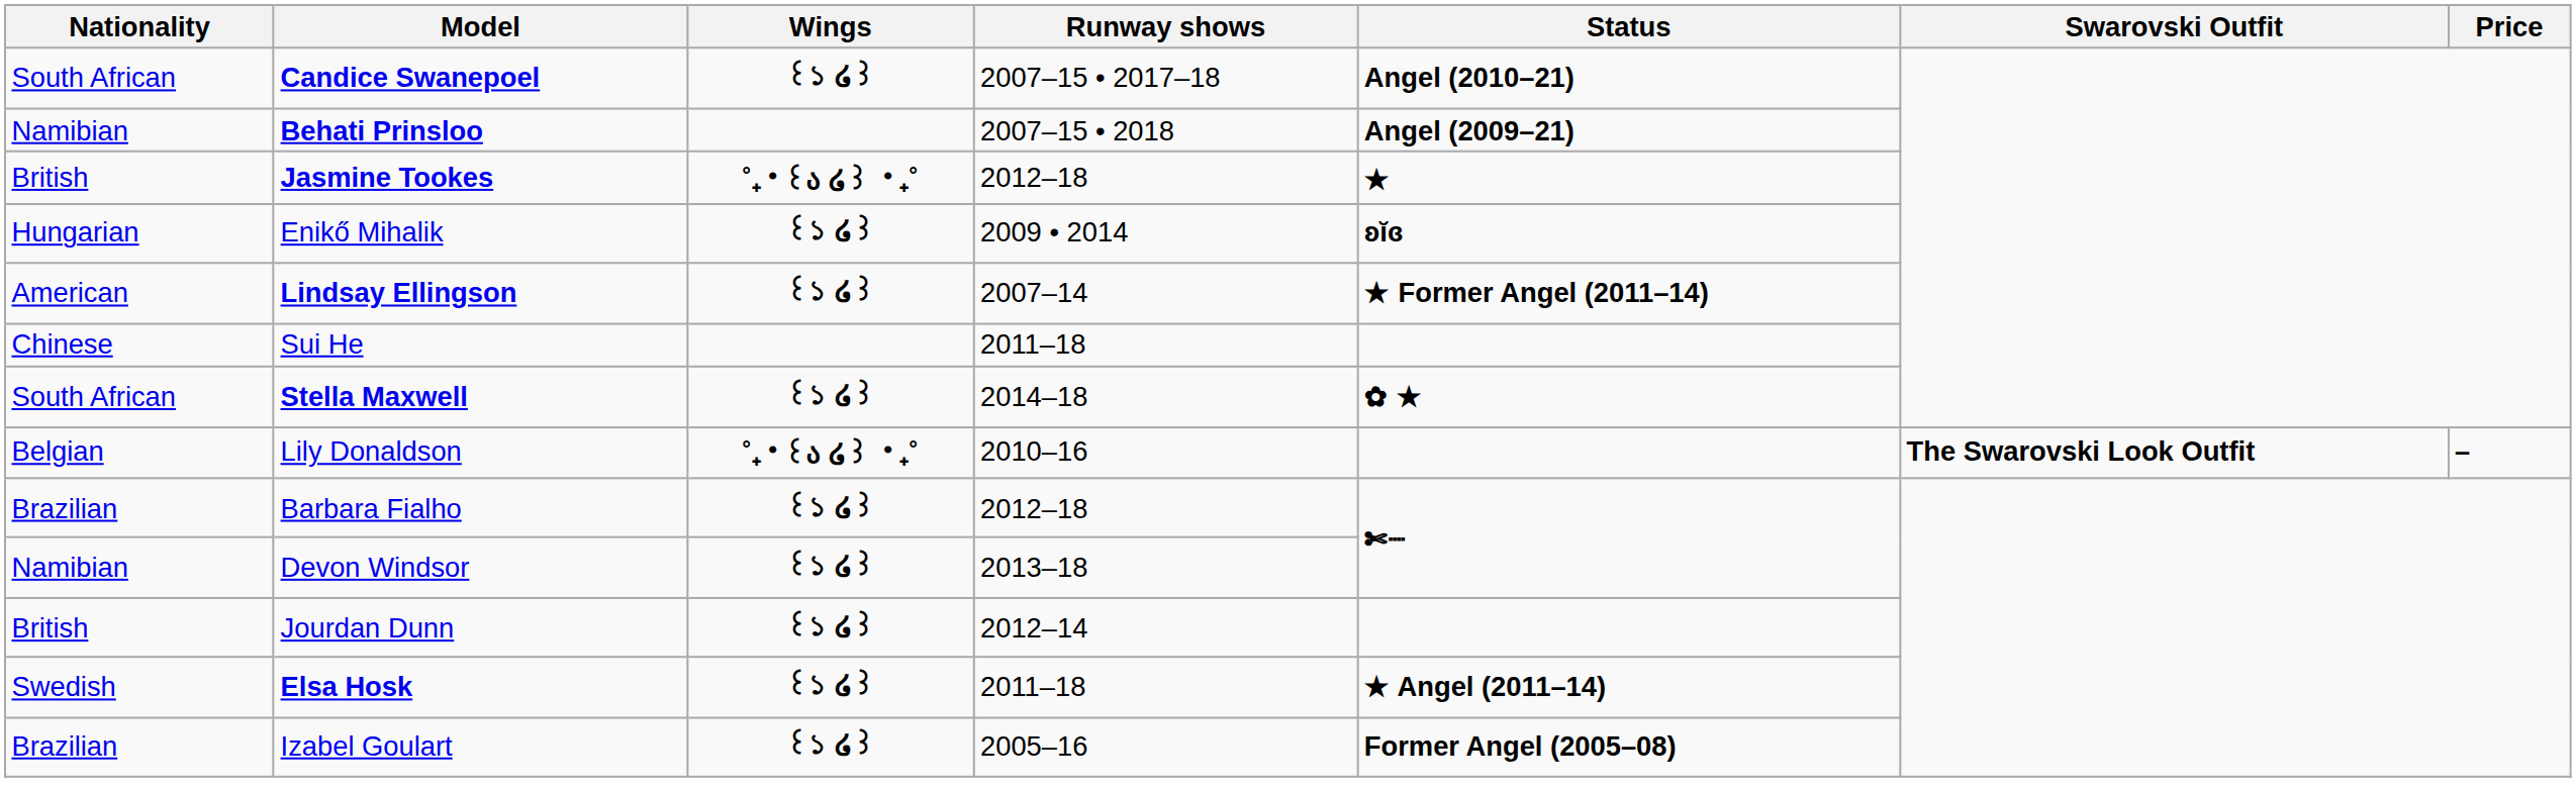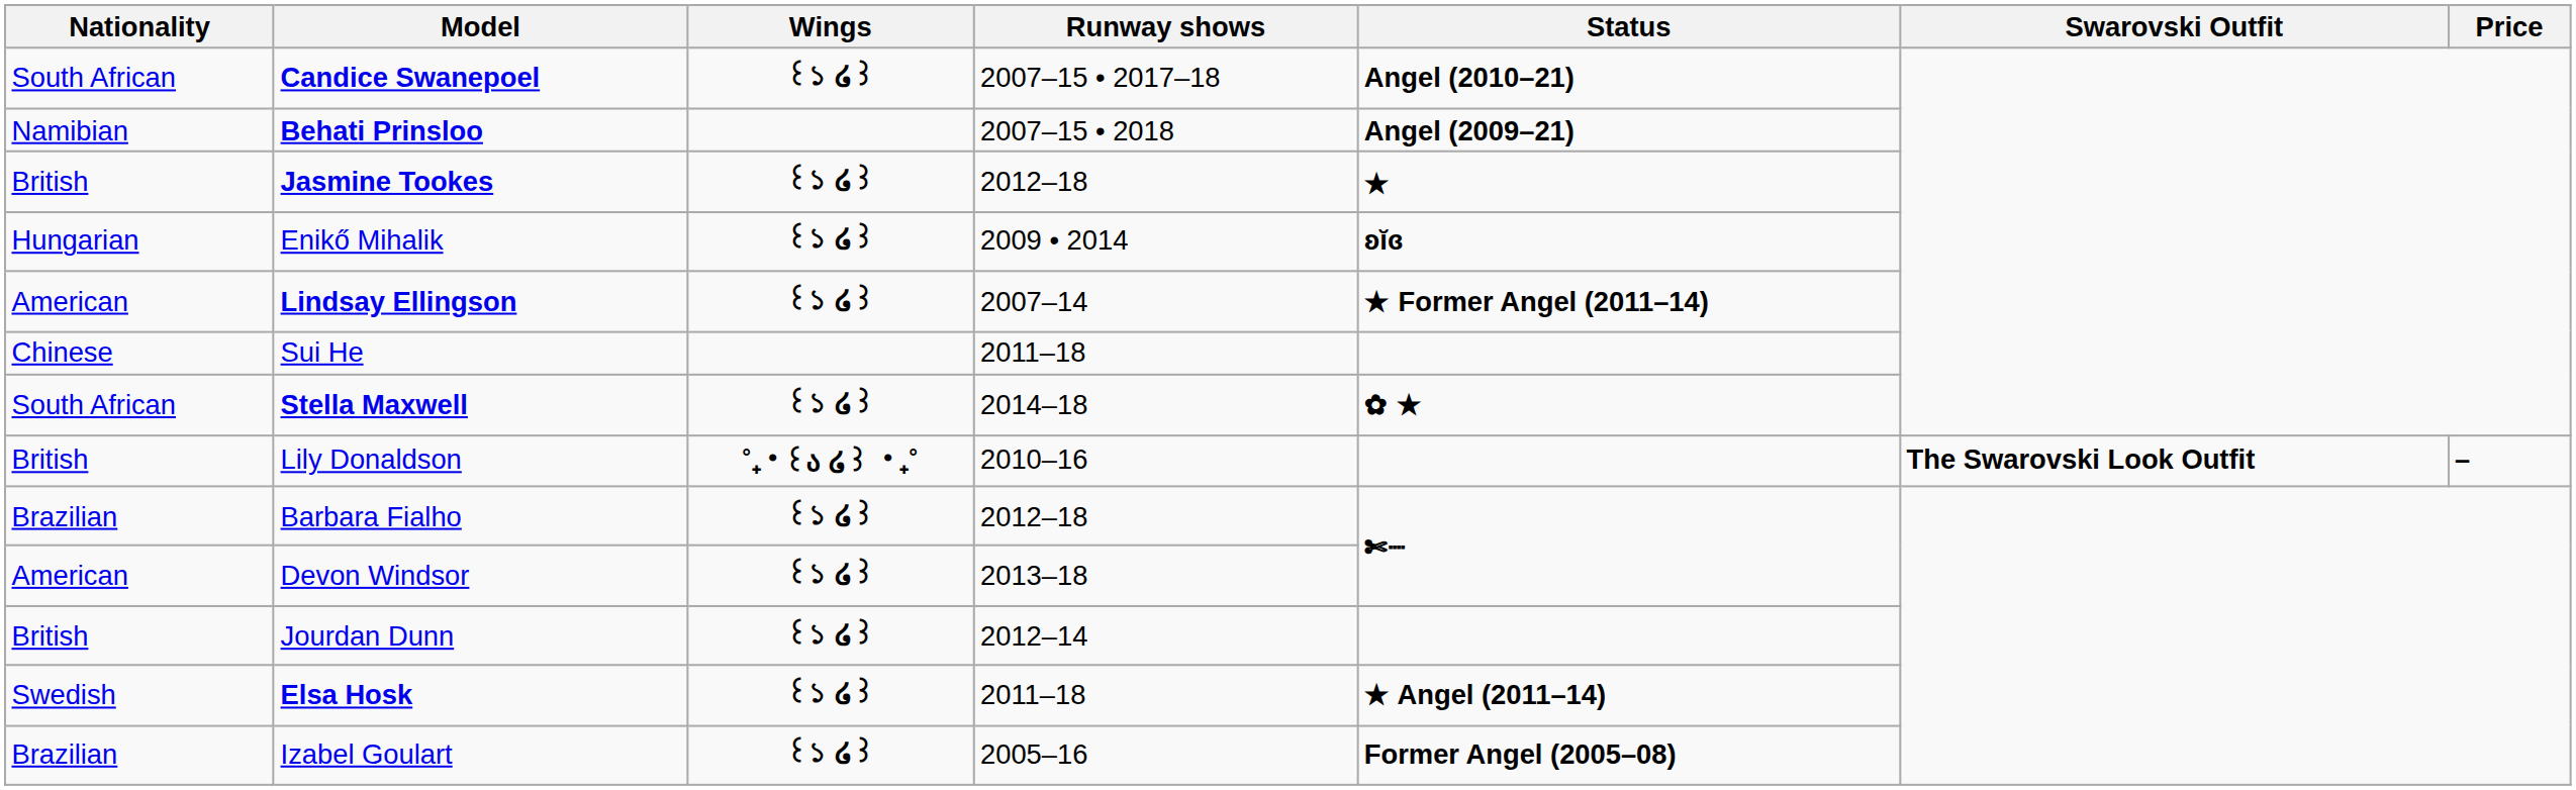 <table class="sortable wikitable"  style="font-size:85%; width:100%;">
 <tr>
 <th style="text-align:center;">Nationality</th>
 <th style="text-align:center;">Model</th>
 <th style="text-align:center;">Wings</th>
 <th style="text-align:center;">Runway shows</th>
 <th style="text-align:center;">Status</th>
 <th>Swarovski Outfit</th>
 <th>Price</th>
 </tr>
 <tr>
 <td> <a href='#'>South African</a></td>
 <td><strong><a href='#'>Candice Swanepoel</a></strong></td>
 <td align="center"><strong>꒰১ ໒꒱</strong></td>
 <td>2007–15 • 2017–18</td>
 <td><strong> Angel (2010–21)</strong></td>
 <td colspan="2" rowspan="7"></td>
 </tr>
 <tr>
 <td> <a href='#'>Namibian</a></td>
 <td><strong><a href='#'>Behati Prinsloo</a></strong></td>
 <td></td>
 <td>2007–15 • 2018</td>
 <td><strong> Angel (2009–21)</strong></td>
 </tr>
 <tr>
 <td> <a href='#'>British</a></td>
 <td><strong><a href='#'>Jasmine Tookes</a></strong></td>
-<td align="center"><strong>˚₊‧꒰ა  ໒꒱ ‧₊˚</strong></td>
+<td align="center"><strong>꒰১ ໒꒱</strong></td>
 <td>2012–18</td>
 <td><strong>★</strong></td>
 </tr>
 <tr>
 <td> <a href='#'>Hungarian</a></td>
 <td><a href='#'>Enikő Mihalik</a></td>
 <td align="center"><strong>꒰১ ໒꒱</strong></td>
 <td>2009 • 2014</td>
 <td><strong>ʚĭɞ</strong></td>
 </tr>
 <tr>
 <td> <a href='#'>American</a></td>
 <td><strong><a href='#'>Lindsay Ellingson</a></strong></td>
 <td align="center"><strong>꒰১ ໒꒱</strong></td>
 <td>2007–14</td>
 <td><strong>★ Former </strong> <strong>Angel (2011–14)</strong></td>
 </tr>
 <tr>
 <td> <a href='#'>Chinese</a></td>
 <td><a href='#'>Sui He</a></td>
 <td align="center"></td>
 <td>2011–18</td>
 <td></td>
 </tr>
 <tr>
 <td> <a href='#'>South African</a></td>
 <td><strong><a href='#'>Stella Maxwell</a></strong></td>
 <td align="center"><strong>꒰১ ໒꒱</strong></td>
 <td>2014–18</td>
 <td><strong>✿ ★</strong></td>
 </tr>
 <tr>
-<td> <a href='#'>Belgian</a></td>
+<td> <a href='#'>British</a></td>
 <td><a href='#'>Lily Donaldson</a></td>
 <td align="center"><strong>˚₊‧꒰ა  ໒꒱ ‧₊˚</strong></td>
 <td>2010–16</td>
 <td></td>
 <td><strong>The Swarovski Look Outfit</strong></td>
 <td><strong>–</strong></td>
 </tr>
 <tr>
 <td> <a href='#'>Brazilian</a></td>
 <td><a href='#'>Barbara Fialho</a></td>
 <td align="center"><strong>꒰১ ໒꒱</strong></td>
 <td>2012–18</td>
 <td rowspan="2"><strong>✄┈</strong></td>
 <td colspan="2" rowspan="5"></td>
 </tr>
 <tr>
-<td> <a href='#'>Namibian</a></td>
+<td> <a href='#'>American</a></td>
 <td><a href='#'>Devon Windsor</a></td>
 <td align="center"><strong>꒰১ ໒꒱</strong></td>
 <td>2013–18</td>
 </tr>
 <tr>
 <td> <a href='#'>British</a></td>
 <td><a href='#'>Jourdan Dunn</a></td>
 <td align="center"><strong>꒰১ ໒꒱</strong></td>
 <td>2012–14</td>
 <td></td>
 </tr>
 <tr>
 <td> <a href='#'>Swedish</a></td>
 <td><strong><a href='#'>Elsa Hosk</a></strong></td>
 <td align="center"><strong>꒰১ ໒꒱</strong></td>
 <td>2011–18</td>
 <td><strong>★  Angel (2011–14)</strong></td>
 </tr>
 <tr>
 <td> <a href='#'>Brazilian</a></td>
 <td><a href='#'>Izabel Goulart</a></td>
 <td align="center"><strong>꒰১ ໒꒱</strong></td>
 <td>2005–16</td>
 <td><strong>Former  Angel (2005–08)</strong></td>
 </tr>
 </table>
